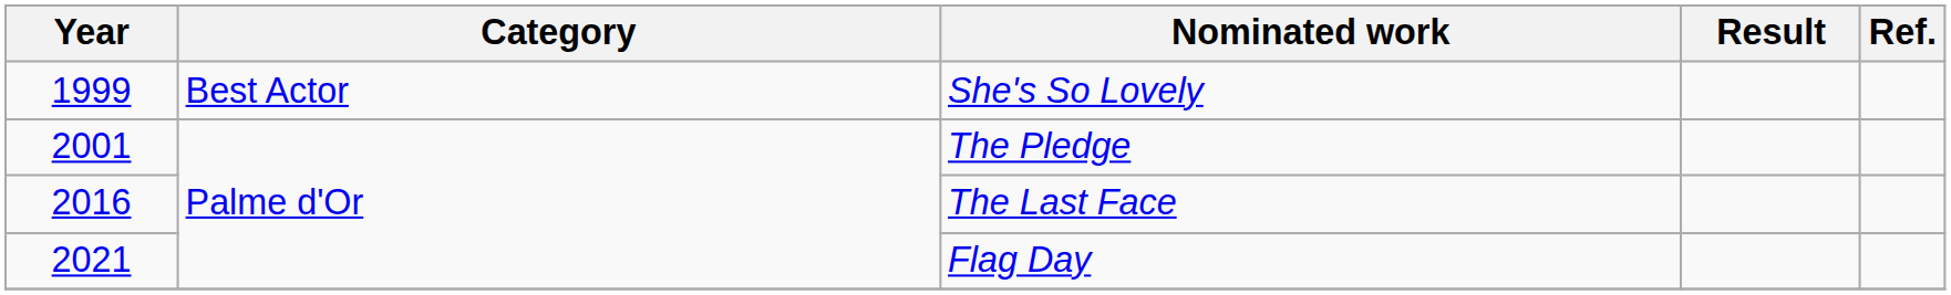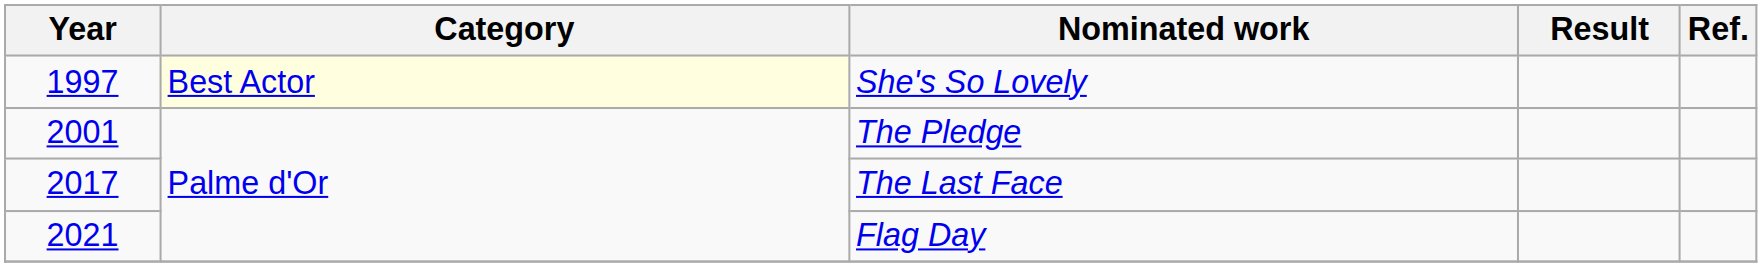 <table class=wikitable>
 <tr>
 <th scope="col" style="width:5em;">Year</th>
 <th scope="col" style="width:26em;">Category</th>
 <th scope="col" style="width:25em;">Nominated work</th>
 <th scope="col" style="width:5em;">Result</th>
 <th>Ref.</th>
 </tr>
 <tr>
-<td style="text-align:center;"><a href='#'>1999</a></td>
-<td><a href='#'>Best Actor</a></td>
+<td style="text-align:center;"><a href='#'>1997</a></td>
+<td style="background: lightyellow;"><a href='#'>Best Actor</a></td>
 <td><em><a href='#'>She's So Lovely</a></em></td>
 <td></td>
 <td></td>
 </tr>
 <tr>
 <td style="text-align:center;"><a href='#'>2001</a></td>
 <td rowspan=3><a href='#'>Palme d'Or</a></td>
 <td><em><a href='#'>The Pledge</a></em></td>
 <td></td>
 <td></td>
 </tr>
 <tr>
-<td style="text-align:center;"><a href='#'>2016</a></td>
+<td style="text-align:center;"><a href='#'>2017</a></td>
 <td><em><a href='#'>The Last Face</a></em></td>
 <td></td>
 <td></td>
 </tr>
 <tr>
 <td style="text-align:center;"><a href='#'>2021</a></td>
 <td><em><a href='#'>Flag Day</a></em></td>
 <td></td>
 <td></td>
 </tr>
 <tr>
 </tr>
 </table>
